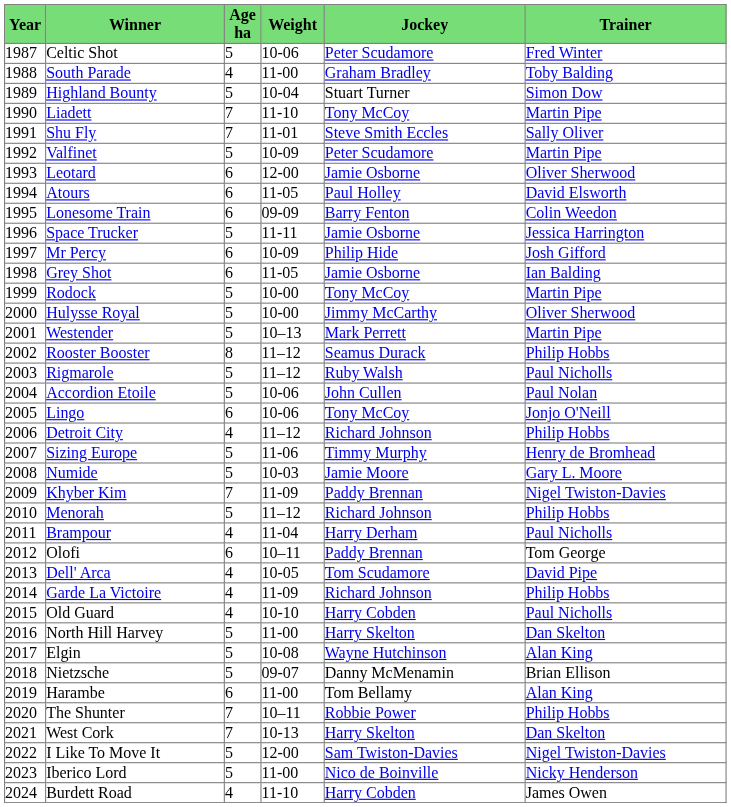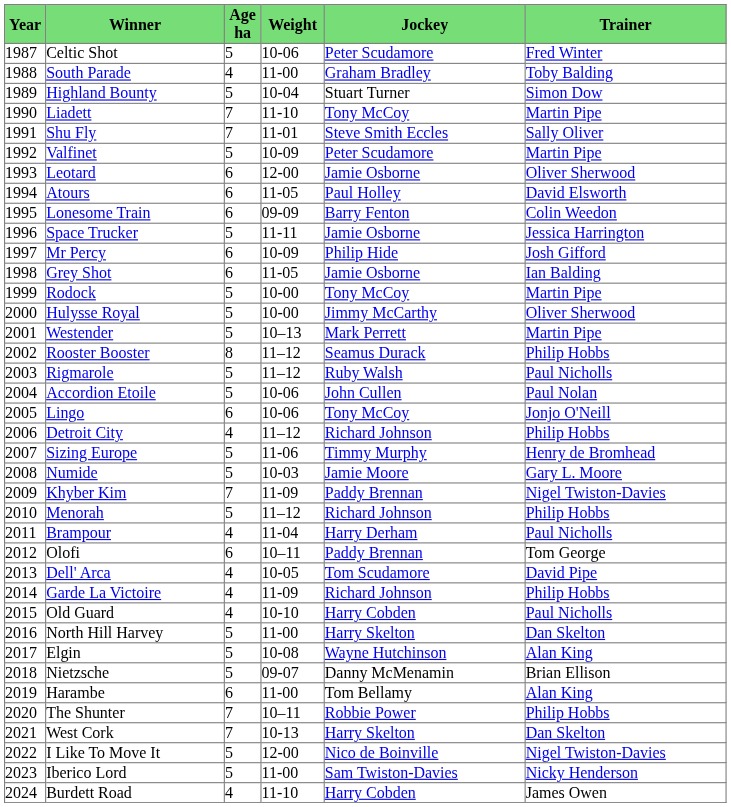 <table class = "sortable" | border="1" cellpadding="0" style="border-collapse: collapse; font-size:90%">
 <tr bgcolor="#77dd77" align="center">
 <th width="36px"><strong>Year</strong><br></th>
 <th width="160px"><strong>Winner</strong><br></th>
 <th width="32px"><strong>Age</strong><br>ha</th>
 <th width="56px"><strong>Weight</strong><br></th>
 <th width="180px"><strong>Jockey</strong><br></th>
 <th width="180px"><strong>Trainer</strong><br></th>
 </tr>
 <tr>
 <td>1987</td>
 <td>Celtic Shot</td>
 <td>5</td>
 <td>10-06</td>
 <td><a href='#'>Peter Scudamore</a></td>
 <td><a href='#'>Fred Winter</a></td>
 </tr>
 <tr>
 <td>1988</td>
 <td><a href='#'>South Parade</a></td>
 <td>4</td>
 <td>11-00</td>
 <td><a href='#'>Graham Bradley</a></td>
 <td><a href='#'>Toby Balding</a></td>
 </tr>
 <tr>
 <td>1989</td>
 <td><a href='#'>Highland Bounty</a></td>
 <td>5</td>
 <td>10-04</td>
 <td>Stuart Turner</td>
 <td><a href='#'>Simon Dow</a></td>
 </tr>
 <tr>
 <td>1990</td>
 <td><a href='#'>Liadett</a></td>
 <td>7</td>
 <td>11-10</td>
 <td><a href='#'>Tony McCoy</a></td>
 <td><a href='#'>Martin Pipe</a></td>
 </tr>
 <tr>
 <td>1991</td>
 <td><a href='#'>Shu Fly</a></td>
 <td>7</td>
 <td>11-01</td>
 <td><a href='#'>Steve Smith Eccles</a></td>
 <td><a href='#'>Sally Oliver</a></td>
 </tr>
 <tr>
 <td>1992</td>
 <td><a href='#'>Valfinet</a></td>
 <td>5</td>
 <td>10-09</td>
 <td><a href='#'>Peter Scudamore</a></td>
 <td><a href='#'>Martin Pipe</a></td>
 </tr>
 <tr>
 <td>1993</td>
 <td><a href='#'>Leotard</a></td>
 <td>6</td>
 <td>12-00</td>
 <td><a href='#'>Jamie Osborne</a></td>
 <td><a href='#'>Oliver Sherwood</a></td>
 </tr>
 <tr>
 <td>1994</td>
 <td><a href='#'>Atours</a></td>
 <td>6</td>
 <td>11-05</td>
 <td><a href='#'>Paul Holley</a></td>
 <td><a href='#'>David Elsworth</a></td>
 </tr>
 <tr>
 <td>1995</td>
 <td><a href='#'>Lonesome Train</a></td>
 <td>6</td>
 <td>09-09</td>
 <td><a href='#'>Barry Fenton</a></td>
 <td><a href='#'>Colin Weedon</a></td>
 </tr>
 <tr>
 <td>1996</td>
 <td><a href='#'>Space Trucker</a></td>
 <td>5</td>
 <td>11-11</td>
 <td><a href='#'>Jamie Osborne</a></td>
 <td><a href='#'>Jessica Harrington</a></td>
 </tr>
 <tr>
 <td>1997</td>
 <td><a href='#'>Mr Percy</a></td>
 <td>6</td>
 <td>10-09</td>
 <td><a href='#'>Philip Hide</a></td>
 <td><a href='#'>Josh Gifford</a></td>
 </tr>
 <tr>
 <td>1998</td>
 <td><a href='#'>Grey Shot</a></td>
 <td>6</td>
 <td>11-05</td>
 <td><a href='#'>Jamie Osborne</a></td>
 <td><a href='#'>Ian Balding</a></td>
 </tr>
 <tr>
 <td>1999</td>
 <td><a href='#'>Rodock</a></td>
 <td>5</td>
 <td>10-00</td>
 <td><a href='#'>Tony McCoy</a></td>
 <td><a href='#'>Martin Pipe</a></td>
 </tr>
 <tr>
 <td>2000</td>
 <td><a href='#'>Hulysse Royal</a></td>
 <td>5</td>
 <td>10-00</td>
 <td><a href='#'>Jimmy McCarthy</a></td>
 <td><a href='#'>Oliver Sherwood</a></td>
 </tr>
 <tr>
 <td>2001</td>
 <td><a href='#'>Westender</a></td>
 <td>5</td>
 <td>10–13</td>
 <td><a href='#'>Mark Perrett</a></td>
 <td><a href='#'>Martin Pipe</a></td>
 </tr>
 <tr>
 <td>2002</td>
 <td><a href='#'>Rooster Booster</a></td>
 <td>8</td>
 <td>11–12</td>
 <td><a href='#'>Seamus Durack</a></td>
 <td><a href='#'>Philip Hobbs</a></td>
 </tr>
 <tr>
 <td>2003</td>
 <td><a href='#'>Rigmarole</a></td>
 <td>5</td>
 <td>11–12</td>
 <td><a href='#'>Ruby Walsh</a></td>
 <td><a href='#'>Paul Nicholls</a></td>
 </tr>
 <tr>
 <td>2004</td>
 <td><a href='#'>Accordion Etoile</a></td>
 <td>5</td>
 <td>10-06</td>
 <td><a href='#'>John Cullen</a></td>
 <td><a href='#'>Paul Nolan</a></td>
 </tr>
 <tr>
 <td>2005</td>
 <td><a href='#'>Lingo</a></td>
 <td>6</td>
 <td>10-06</td>
 <td><a href='#'>Tony McCoy</a></td>
 <td><a href='#'>Jonjo O'Neill</a></td>
 </tr>
 <tr>
 <td>2006</td>
 <td><a href='#'>Detroit City</a></td>
 <td>4</td>
 <td>11–12</td>
 <td><a href='#'>Richard Johnson</a></td>
 <td><a href='#'>Philip Hobbs</a></td>
 </tr>
 <tr>
 <td>2007</td>
 <td><a href='#'>Sizing Europe</a></td>
 <td>5</td>
 <td>11-06</td>
 <td><a href='#'>Timmy Murphy</a></td>
 <td><a href='#'>Henry de Bromhead</a></td>
 </tr>
 <tr>
 <td>2008</td>
 <td><a href='#'>Numide</a></td>
 <td>5</td>
 <td>10-03</td>
 <td><a href='#'>Jamie Moore</a></td>
 <td><a href='#'>Gary L. Moore</a></td>
 </tr>
 <tr>
 <td>2009</td>
 <td><a href='#'>Khyber Kim</a></td>
 <td>7</td>
 <td>11-09</td>
 <td><a href='#'>Paddy Brennan</a></td>
 <td><a href='#'>Nigel Twiston-Davies</a></td>
 </tr>
 <tr>
 <td>2010</td>
 <td><a href='#'>Menorah</a></td>
 <td>5</td>
 <td>11–12</td>
 <td><a href='#'>Richard Johnson</a></td>
 <td><a href='#'>Philip Hobbs</a></td>
 </tr>
 <tr>
 <td>2011</td>
 <td><a href='#'>Brampour</a></td>
 <td>4</td>
 <td>11-04</td>
 <td><a href='#'>Harry Derham</a></td>
 <td><a href='#'>Paul Nicholls</a></td>
 </tr>
 <tr>
 <td>2012</td>
 <td>Olofi</td>
 <td>6</td>
 <td>10–11</td>
 <td><a href='#'>Paddy Brennan</a></td>
 <td>Tom George</td>
 </tr>
 <tr>
 <td>2013</td>
 <td><a href='#'>Dell' Arca</a></td>
 <td>4</td>
 <td>10-05</td>
 <td><a href='#'>Tom Scudamore</a></td>
 <td><a href='#'>David Pipe</a></td>
 </tr>
 <tr>
 <td>2014</td>
 <td><a href='#'>Garde La Victoire</a></td>
 <td>4</td>
 <td>11-09</td>
 <td><a href='#'>Richard Johnson</a></td>
 <td><a href='#'>Philip Hobbs</a></td>
 </tr>
 <tr>
 <td>2015</td>
 <td>Old Guard</td>
 <td>4</td>
 <td>10-10</td>
 <td><a href='#'>Harry Cobden</a></td>
 <td><a href='#'>Paul Nicholls</a></td>
 </tr>
 <tr>
 <td>2016</td>
 <td>North Hill Harvey</td>
 <td>5</td>
 <td>11-00</td>
 <td><a href='#'>Harry Skelton</a></td>
 <td><a href='#'>Dan Skelton</a></td>
 </tr>
 <tr>
 <td>2017</td>
 <td>Elgin</td>
 <td>5</td>
 <td>10-08</td>
 <td><a href='#'>Wayne Hutchinson</a></td>
 <td><a href='#'>Alan King</a></td>
 </tr>
 <tr>
 <td>2018</td>
 <td>Nietzsche</td>
 <td>5</td>
 <td>09-07</td>
 <td>Danny McMenamin</td>
 <td>Brian Ellison</td>
 </tr>
 <tr>
 <td>2019</td>
 <td>Harambe</td>
 <td>6</td>
 <td>11-00</td>
 <td>Tom Bellamy</td>
 <td><a href='#'>Alan King</a></td>
 </tr>
 <tr>
 <td>2020</td>
 <td>The Shunter</td>
 <td>7</td>
 <td>10–11</td>
 <td><a href='#'>Robbie Power</a></td>
 <td><a href='#'>Philip Hobbs</a></td>
 </tr>
 <tr>
 <td>2021</td>
 <td>West Cork</td>
 <td>7</td>
 <td>10-13</td>
 <td><a href='#'>Harry Skelton</a></td>
 <td><a href='#'>Dan Skelton</a></td>
 </tr>
 <tr>
 <td>2022</td>
 <td>I Like To Move It</td>
 <td>5</td>
 <td>12-00</td>
-<td><a href='#'>Sam Twiston-Davies</a></td>
+<td><a href='#'>Nico de Boinville</a></td>
 <td><a href='#'>Nigel Twiston-Davies</a></td>
 </tr>
 <tr>
 <td>2023</td>
 <td>Iberico Lord</td>
 <td>5</td>
 <td>11-00</td>
-<td><a href='#'>Nico de Boinville</a></td>
+<td><a href='#'>Sam Twiston-Davies</a></td>
 <td><a href='#'>Nicky Henderson</a></td>
 </tr>
 <tr>
 <td>2024</td>
 <td>Burdett Road</td>
 <td>4</td>
 <td>11-10</td>
 <td><a href='#'>Harry Cobden</a></td>
 <td>James Owen</td>
 </tr>
 </table>
